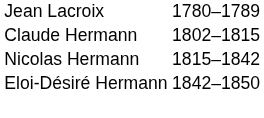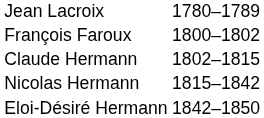 <table>
 <tr>
 <td>Jean Lacroix</td>
 <td>1780–1789</td>
+</tr>
+<tr>
+<td>François Faroux</td>
+<td>1800–1802</td>
 </tr>
 <tr>
 <td>Claude Hermann</td>
 <td>1802–1815</td>
 </tr>
 <tr>
 <td>Nicolas Hermann</td>
 <td>1815–1842</td>
 </tr>
 <tr>
 <td>Eloi-Désiré Hermann</td>
 <td>1842–1850</td>
 </tr>
 </table>
